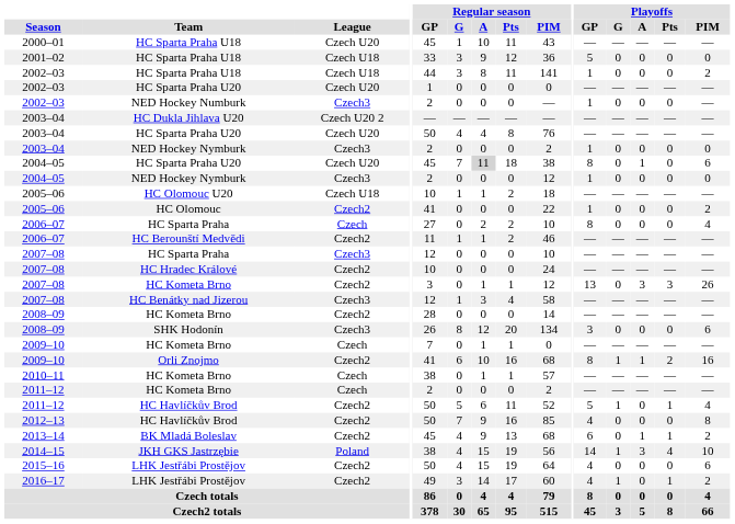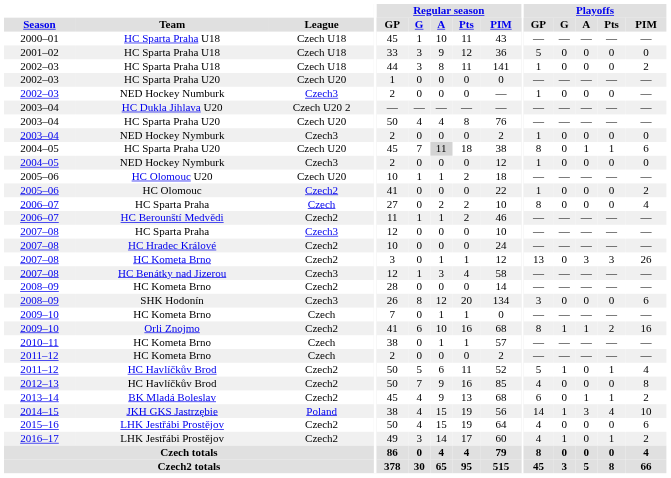 <table border="0" cellpadding="1" cellspacing="0" style="text-align:center; width:60em">
 <tr bgcolor="#e0e0e0">
 <th colspan="3" bgcolor="#ffffff"></th>
 <th rowspan="99" bgcolor="#ffffff"></th>
 <th colspan="5"><a href='#'>Regular season</a></th>
 <th rowspan="99" bgcolor="#ffffff"></th>
 <th colspan="5"><a href='#'>Playoffs</a></th>
 </tr>
 <tr bgcolor="#e0e0e0">
 <th><a href='#'>Season</a></th>
 <th>Team</th>
 <th>League</th>
 <th>GP</th>
 <th><a href='#'>G</a></th>
 <th><a href='#'>A</a></th>
 <th><a href='#'>Pts</a></th>
 <th><a href='#'>PIM</a></th>
 <th>GP</th>
 <th>G</th>
 <th>A</th>
 <th>Pts</th>
 <th>PIM</th>
 </tr>
 <tr>
 <td>2000–01</td>
 <td><a href='#'>HC Sparta Praha</a> U18</td>
-<td>Czech U20</td>
+<td>Czech U18</td>
 <td>45</td>
 <td>1</td>
 <td>10</td>
 <td>11</td>
 <td>43</td>
 <td>—</td>
 <td>—</td>
 <td>—</td>
 <td>—</td>
 <td>—</td>
 </tr>
 <tr bgcolor="#f0f0f0">
 <td>2001–02</td>
 <td>HC Sparta Praha U18</td>
 <td>Czech U18</td>
 <td>33</td>
 <td>3</td>
 <td>9</td>
 <td>12</td>
 <td>36</td>
 <td>5</td>
 <td>0</td>
 <td>0</td>
 <td>0</td>
 <td>0</td>
 </tr>
 <tr>
 <td>2002–03</td>
 <td>HC Sparta Praha U18</td>
 <td>Czech U18</td>
 <td>44</td>
 <td>3</td>
 <td>8</td>
 <td>11</td>
 <td>141</td>
 <td>1</td>
 <td>0</td>
 <td>0</td>
 <td>0</td>
 <td>2</td>
 </tr>
 <tr bgcolor="#f0f0f0">
 <td>2002–03</td>
 <td>HC Sparta Praha U20</td>
 <td>Czech U20</td>
 <td>1</td>
 <td>0</td>
 <td>0</td>
 <td>0</td>
 <td>0</td>
 <td>—</td>
 <td>—</td>
 <td>—</td>
 <td>—</td>
 <td>—</td>
 </tr>
 <tr>
 <td><a href='#'>2002–03</a></td>
 <td>NED Hockey Numburk</td>
 <td><a href='#'>Czech3</a></td>
 <td>2</td>
 <td>0</td>
 <td>0</td>
 <td>0</td>
 <td>—</td>
 <td>1</td>
 <td>0</td>
 <td>0</td>
 <td>0</td>
 <td>—</td>
 </tr>
 <tr bgcolor="#f0f0f0">
 <td>2003–04</td>
 <td><a href='#'>HC Dukla Jihlava</a> U20</td>
 <td>Czech U20 2</td>
 <td>—</td>
 <td>—</td>
 <td>—</td>
 <td>—</td>
 <td>—</td>
 <td>—</td>
 <td>—</td>
 <td>—</td>
 <td>—</td>
 <td>—</td>
 </tr>
 <tr>
 <td>2003–04</td>
 <td>HC Sparta Praha U20</td>
 <td>Czech U20</td>
 <td>50</td>
 <td>4</td>
 <td>4</td>
 <td>8</td>
 <td>76</td>
 <td>—</td>
 <td>—</td>
 <td>—</td>
 <td>—</td>
 <td>—</td>
 </tr>
 <tr bgcolor="#f0f0f0">
 <td><a href='#'>2003–04</a></td>
 <td>NED Hockey Nymburk</td>
 <td>Czech3</td>
 <td>2</td>
 <td>0</td>
 <td>0</td>
 <td>0</td>
 <td>2</td>
 <td>1</td>
 <td>0</td>
 <td>0</td>
 <td>0</td>
 <td>0</td>
 </tr>
 <tr>
 <td>2004–05</td>
 <td>HC Sparta Praha U20</td>
 <td>Czech U20</td>
 <td>45</td>
 <td>7</td>
 <td style="background: lightgrey;">11</td>
 <td>18</td>
 <td>38</td>
 <td>8</td>
 <td>0</td>
 <td>1</td>
-<td>0</td>
+<td>1</td>
 <td>6</td>
 </tr>
 <tr bgcolor="#f0f0f0">
 <td><a href='#'>2004–05</a></td>
 <td>NED Hockey Nymburk</td>
 <td>Czech3</td>
 <td>2</td>
 <td>0</td>
 <td>0</td>
 <td>0</td>
 <td>12</td>
 <td>1</td>
 <td>0</td>
 <td>0</td>
 <td>0</td>
 <td>0</td>
 </tr>
 <tr>
 <td>2005–06</td>
 <td><a href='#'>HC Olomouc</a> U20</td>
-<td>Czech U18</td>
+<td>Czech U20</td>
 <td>10</td>
 <td>1</td>
 <td>1</td>
 <td>2</td>
 <td>18</td>
 <td>—</td>
 <td>—</td>
 <td>—</td>
 <td>—</td>
 <td>—</td>
 </tr>
 <tr bgcolor="#f0f0f0">
 <td><a href='#'>2005–06</a></td>
 <td>HC Olomouc</td>
 <td><a href='#'>Czech2</a></td>
 <td>41</td>
 <td>0</td>
 <td>0</td>
 <td>0</td>
 <td>22</td>
 <td>1</td>
 <td>0</td>
 <td>0</td>
 <td>0</td>
 <td>2</td>
 </tr>
 <tr>
 <td><a href='#'>2006–07</a></td>
 <td>HC Sparta Praha</td>
 <td><a href='#'>Czech</a></td>
 <td>27</td>
 <td>0</td>
 <td>2</td>
 <td>2</td>
 <td>10</td>
 <td>8</td>
 <td>0</td>
 <td>0</td>
 <td>0</td>
 <td>4</td>
 </tr>
 <tr bgcolor="#f0f0f0">
 <td><a href='#'>2006–07</a></td>
 <td><a href='#'>HC Berounští Medvědi</a></td>
 <td>Czech2</td>
 <td>11</td>
 <td>1</td>
 <td>1</td>
 <td>2</td>
 <td>46</td>
 <td>—</td>
 <td>—</td>
 <td>—</td>
 <td>—</td>
 <td>—</td>
 </tr>
 <tr>
 <td><a href='#'>2007–08</a></td>
 <td>HC Sparta Praha</td>
 <td><a href='#'>Czech3</a></td>
 <td>12</td>
 <td>0</td>
 <td>0</td>
 <td>0</td>
 <td>10</td>
 <td>—</td>
 <td>—</td>
 <td>—</td>
 <td>—</td>
 <td>—</td>
 </tr>
 <tr bgcolor="#f0f0f0">
 <td><a href='#'>2007–08</a></td>
 <td><a href='#'>HC Hradec Králové</a></td>
 <td>Czech2</td>
 <td>10</td>
 <td>0</td>
 <td>0</td>
 <td>0</td>
 <td>24</td>
 <td>—</td>
 <td>—</td>
 <td>—</td>
 <td>—</td>
 <td>—</td>
 </tr>
 <tr>
 <td><a href='#'>2007–08</a></td>
 <td><a href='#'>HC Kometa Brno</a></td>
 <td>Czech2</td>
 <td>3</td>
 <td>0</td>
 <td>1</td>
 <td>1</td>
 <td>12</td>
 <td>13</td>
 <td>0</td>
 <td>3</td>
 <td>3</td>
 <td>26</td>
 </tr>
 <tr bgcolor="#f0f0f0">
 <td><a href='#'>2007–08</a></td>
 <td><a href='#'>HC Benátky nad Jizerou</a></td>
 <td>Czech3</td>
 <td>12</td>
 <td>1</td>
 <td>3</td>
 <td>4</td>
 <td>58</td>
 <td>—</td>
 <td>—</td>
 <td>—</td>
 <td>—</td>
 <td>—</td>
 </tr>
 <tr>
 <td><a href='#'>2008–09</a></td>
 <td>HC Kometa Brno</td>
 <td>Czech2</td>
 <td>28</td>
 <td>0</td>
 <td>0</td>
 <td>0</td>
 <td>14</td>
 <td>—</td>
 <td>—</td>
 <td>—</td>
 <td>—</td>
 <td>—</td>
 </tr>
 <tr bgcolor="#f0f0f0">
 <td><a href='#'>2008–09</a></td>
 <td>SHK Hodonín</td>
 <td>Czech3</td>
 <td>26</td>
 <td>8</td>
 <td>12</td>
 <td>20</td>
 <td>134</td>
 <td>3</td>
 <td>0</td>
 <td>0</td>
 <td>0</td>
 <td>6</td>
 </tr>
 <tr>
 <td><a href='#'>2009–10</a></td>
 <td>HC Kometa Brno</td>
 <td>Czech</td>
 <td>7</td>
 <td>0</td>
 <td>1</td>
 <td>1</td>
 <td>0</td>
 <td>—</td>
 <td>—</td>
 <td>—</td>
 <td>—</td>
 <td>—</td>
 </tr>
 <tr bgcolor="#f0f0f0">
 <td><a href='#'>2009–10</a></td>
 <td><a href='#'>Orli Znojmo</a></td>
 <td>Czech2</td>
 <td>41</td>
 <td>6</td>
 <td>10</td>
 <td>16</td>
 <td>68</td>
 <td>8</td>
 <td>1</td>
 <td>1</td>
 <td>2</td>
 <td>16</td>
 </tr>
 <tr>
 <td><a href='#'>2010–11</a></td>
 <td>HC Kometa Brno</td>
 <td>Czech</td>
 <td>38</td>
 <td>0</td>
 <td>1</td>
 <td>1</td>
 <td>57</td>
 <td>—</td>
 <td>—</td>
 <td>—</td>
 <td>—</td>
 <td>—</td>
 </tr>
 <tr bgcolor="#f0f0f0">
 <td><a href='#'>2011–12</a></td>
 <td>HC Kometa Brno</td>
 <td>Czech</td>
 <td>2</td>
 <td>0</td>
 <td>0</td>
 <td>0</td>
 <td>2</td>
 <td>—</td>
 <td>—</td>
 <td>—</td>
 <td>—</td>
 <td>—</td>
 </tr>
 <tr>
 <td><a href='#'>2011–12</a></td>
 <td><a href='#'>HC Havlíčkův Brod</a></td>
 <td>Czech2</td>
 <td>50</td>
 <td>5</td>
 <td>6</td>
 <td>11</td>
 <td>52</td>
 <td>5</td>
 <td>1</td>
 <td>0</td>
 <td>1</td>
 <td>4</td>
 </tr>
 <tr bgcolor="#f0f0f0">
 <td><a href='#'>2012–13</a></td>
 <td>HC Havlíčkův Brod</td>
 <td>Czech2</td>
 <td>50</td>
 <td>7</td>
 <td>9</td>
 <td>16</td>
 <td>85</td>
 <td>4</td>
 <td>0</td>
 <td>0</td>
 <td>0</td>
 <td>8</td>
 </tr>
 <tr>
 <td><a href='#'>2013–14</a></td>
 <td><a href='#'>BK Mladá Boleslav</a></td>
 <td>Czech2</td>
 <td>45</td>
 <td>4</td>
 <td>9</td>
 <td>13</td>
 <td>68</td>
 <td>6</td>
 <td>0</td>
 <td>1</td>
 <td>1</td>
 <td>2</td>
 </tr>
 <tr bgcolor="#f0f0f0">
 <td><a href='#'>2014–15</a></td>
 <td><a href='#'>JKH GKS Jastrzębie</a></td>
 <td><a href='#'>Poland</a></td>
 <td>38</td>
 <td>4</td>
 <td>15</td>
 <td>19</td>
 <td>56</td>
 <td>14</td>
 <td>1</td>
 <td>3</td>
 <td>4</td>
 <td>10</td>
 </tr>
 <tr>
 <td><a href='#'>2015–16</a></td>
 <td><a href='#'>LHK Jestřábi Prostějov</a></td>
 <td>Czech2</td>
 <td>50</td>
 <td>4</td>
 <td>15</td>
 <td>19</td>
 <td>64</td>
 <td>4</td>
 <td>0</td>
 <td>0</td>
 <td>0</td>
 <td>6</td>
 </tr>
 <tr bgcolor="#f0f0f0">
 <td><a href='#'>2016–17</a></td>
 <td>LHK Jestřábi Prostějov</td>
 <td>Czech2</td>
 <td>49</td>
 <td>3</td>
 <td>14</td>
 <td>17</td>
 <td>60</td>
 <td>4</td>
 <td>1</td>
 <td>0</td>
 <td>1</td>
 <td>2</td>
 </tr>
 <tr>
 </tr>
 <tr ALIGN="center" bgcolor="#e0e0e0">
 <th colspan="3">Czech totals</th>
 <th ALIGN="center">86</th>
 <th ALIGN="center">0</th>
 <th ALIGN="center">4</th>
 <th ALIGN="center">4</th>
 <th ALIGN="center">79</th>
 <th ALIGN="center">8</th>
 <th ALIGN="center">0</th>
 <th ALIGN="center">0</th>
 <th ALIGN="center">0</th>
 <th ALIGN="center">4</th>
 </tr>
 <tr>
 </tr>
 <tr ALIGN="center" bgcolor="#e0e0e0">
 <th colspan="3">Czech2 totals</th>
 <th ALIGN="center">378</th>
 <th ALIGN="center">30</th>
 <th ALIGN="center">65</th>
 <th ALIGN="center">95</th>
 <th ALIGN="center">515</th>
 <th ALIGN="center">45</th>
 <th ALIGN="center">3</th>
 <th ALIGN="center">5</th>
 <th ALIGN="center">8</th>
 <th ALIGN="center">66</th>
 </tr>
 </table>
